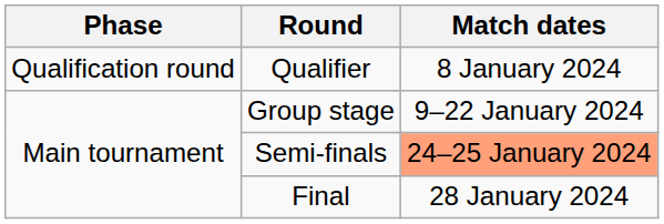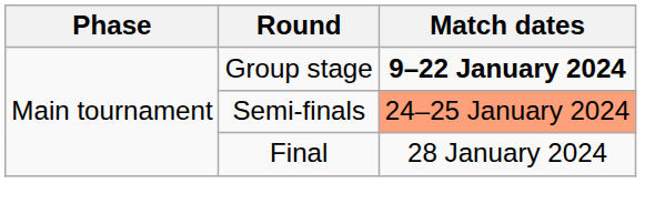 <table class="wikitable" style="text-align:center">
 <tr>
 <th>Phase</th>
 <th>Round</th>
 <th>Match dates</th>
 </tr>
 <tr>
-<td>Qualification round</td>
-<td>Qualifier</td>
-<td>8 January 2024</td>
-</tr>
-<tr>
 <td rowspan="3">Main tournament</td>
 <td>Group stage</td>
-<td>9–22 January 2024</td>
+<td><strong>9–22 January 2024</strong></td>
 </tr>
 <tr>
 <td>Semi-finals</td>
 <td style="background: lightsalmon;">24–25 January 2024</td>
 </tr>
 <tr>
 <td>Final</td>
 <td>28 January 2024</td>
 </tr>
 </table>
